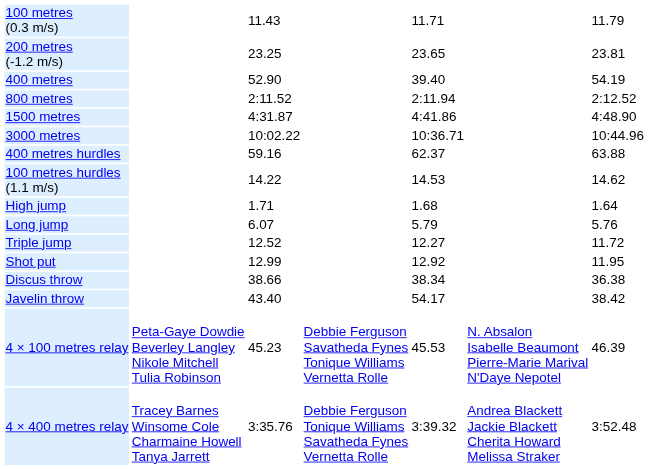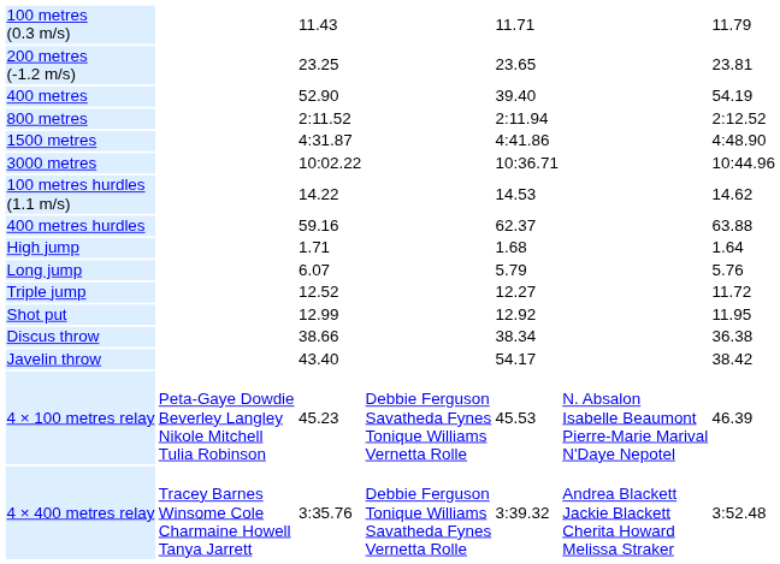 <table>
 <tr>
 <td bgcolor = DDEEFF><a href='#'>100 metres</a> <br> (0.3 m/s)</td>
 <td></td>
 <td>11.43</td>
 <td></td>
 <td>11.71</td>
 <td></td>
 <td>11.79</td>
 </tr>
 <tr>
 <td bgcolor = DDEEFF><a href='#'>200 metres</a> <br> (-1.2 m/s)</td>
 <td></td>
 <td>23.25</td>
 <td></td>
 <td>23.65</td>
 <td></td>
 <td>23.81</td>
 </tr>
 <tr>
 <td bgcolor = DDEEFF><a href='#'>400 metres</a></td>
 <td></td>
 <td>52.90</td>
 <td></td>
 <td>39.40</td>
 <td></td>
 <td>54.19</td>
 </tr>
 <tr>
 <td bgcolor = DDEEFF><a href='#'>800 metres</a></td>
 <td></td>
 <td>2:11.52</td>
 <td></td>
 <td>2:11.94</td>
 <td></td>
 <td>2:12.52</td>
 </tr>
 <tr>
 <td bgcolor = DDEEFF><a href='#'>1500 metres</a></td>
 <td></td>
 <td>4:31.87</td>
 <td></td>
 <td>4:41.86</td>
 <td></td>
 <td>4:48.90</td>
 </tr>
 <tr>
 <td bgcolor = DDEEFF><a href='#'>3000 metres</a></td>
 <td></td>
 <td>10:02.22</td>
 <td></td>
 <td>10:36.71</td>
 <td></td>
 <td>10:44.96</td>
 </tr>
 <tr>
+<td bgcolor = DDEEFF><a href='#'>100 metres hurdles</a> <br> (1.1 m/s)</td>
+<td></td>
+<td>14.22</td>
+<td></td>
+<td>14.53</td>
+<td></td>
+<td>14.62</td>
+</tr>
+<tr>
 <td bgcolor = DDEEFF><a href='#'>400 metres hurdles</a></td>
 <td></td>
 <td>59.16</td>
 <td></td>
 <td>62.37</td>
 <td></td>
 <td>63.88</td>
-</tr>
-<tr>
-<td bgcolor = DDEEFF><a href='#'>100 metres hurdles</a> <br> (1.1 m/s)</td>
-<td></td>
-<td>14.22</td>
-<td></td>
-<td>14.53</td>
-<td></td>
-<td>14.62</td>
 </tr>
 <tr>
 <td bgcolor = DDEEFF><a href='#'>High jump</a></td>
 <td></td>
 <td>1.71</td>
 <td></td>
 <td>1.68</td>
 <td></td>
 <td>1.64</td>
 </tr>
 <tr>
 <td bgcolor = DDEEFF><a href='#'>Long jump</a></td>
 <td></td>
 <td>6.07</td>
 <td></td>
 <td>5.79</td>
 <td></td>
 <td>5.76</td>
 </tr>
 <tr>
 <td bgcolor = DDEEFF><a href='#'>Triple jump</a></td>
 <td></td>
 <td>12.52</td>
 <td></td>
 <td>12.27</td>
 <td></td>
 <td>11.72</td>
 </tr>
 <tr>
 <td bgcolor = DDEEFF><a href='#'>Shot put</a></td>
 <td></td>
 <td>12.99</td>
 <td></td>
 <td>12.92</td>
 <td></td>
 <td>11.95</td>
 </tr>
 <tr>
 <td bgcolor = DDEEFF><a href='#'>Discus throw</a></td>
 <td></td>
 <td>38.66</td>
 <td></td>
 <td>38.34</td>
 <td></td>
 <td>36.38</td>
 </tr>
 <tr>
 <td bgcolor = DDEEFF><a href='#'>Javelin throw</a></td>
 <td></td>
 <td>43.40</td>
 <td></td>
 <td>54.17</td>
 <td></td>
 <td>38.42</td>
 </tr>
 <tr>
 <td bgcolor = DDEEFF><a href='#'>4 × 100 metres relay</a></td>
 <td> <br> <a href='#'>Peta-Gaye Dowdie</a> <br> <a href='#'>Beverley Langley</a> <br> <a href='#'>Nikole Mitchell</a> <br> <a href='#'>Tulia Robinson</a></td>
 <td>45.23</td>
 <td> <br> <a href='#'>Debbie Ferguson</a> <br> <a href='#'>Savatheda Fynes</a> <br> <a href='#'>Tonique Williams</a> <br> <a href='#'>Vernetta Rolle</a></td>
 <td>45.53</td>
 <td> <br> <a href='#'>N. Absalon</a> <br> <a href='#'>Isabelle Beaumont</a> <br> <a href='#'>Pierre-Marie Marival</a> <br> <a href='#'>N'Daye Nepotel</a></td>
 <td>46.39</td>
 </tr>
 <tr>
 <td bgcolor = DDEEFF><a href='#'>4 × 400 metres relay</a></td>
 <td> <br> <a href='#'>Tracey Barnes</a> <br> <a href='#'>Winsome Cole</a> <br> <a href='#'>Charmaine Howell</a> <br> <a href='#'>Tanya Jarrett</a></td>
 <td>3:35.76</td>
 <td> <br> <a href='#'>Debbie Ferguson</a> <br> <a href='#'>Tonique Williams</a> <br> <a href='#'>Savatheda Fynes</a> <br> <a href='#'>Vernetta Rolle</a></td>
 <td>3:39.32</td>
 <td> <br> <a href='#'>Andrea Blackett</a> <br> <a href='#'>Jackie Blackett</a> <br> <a href='#'>Cherita Howard</a> <br> <a href='#'>Melissa Straker</a></td>
 <td>3:52.48</td>
 </tr>
 </table>
